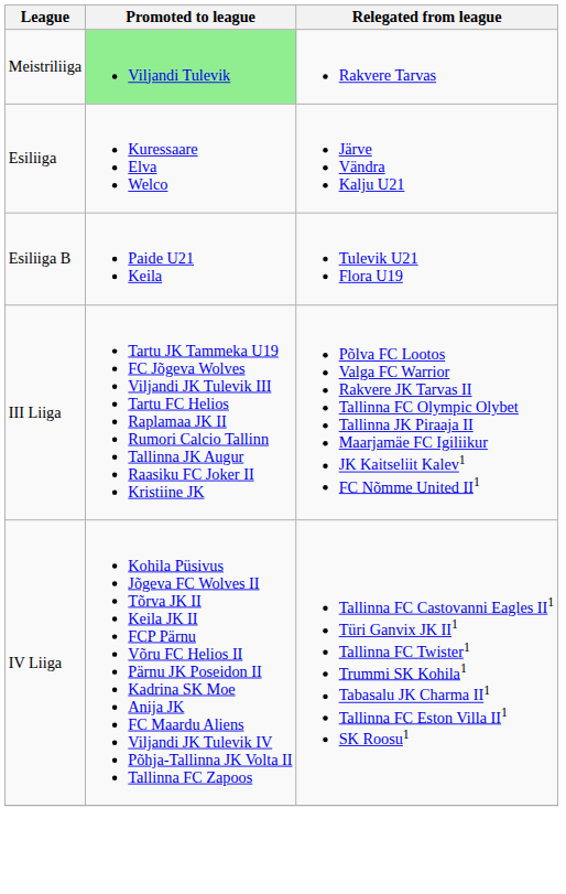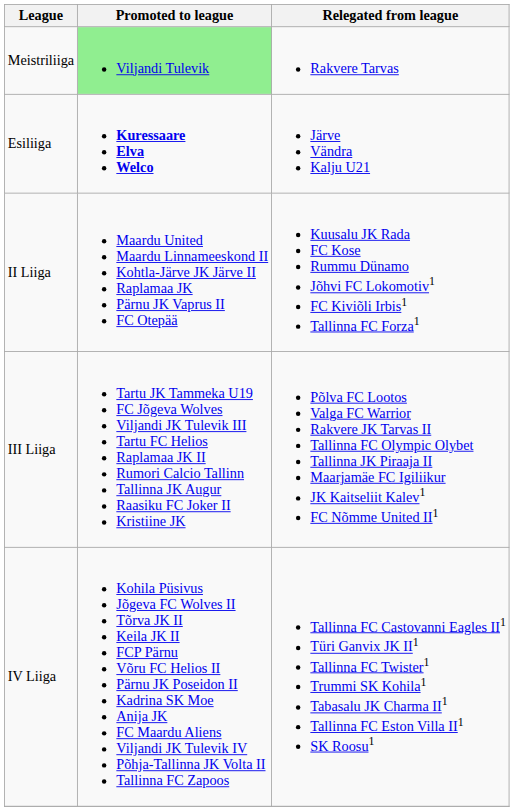 <table class="wikitable">
 <tr>
 <th>League</th>
 <th>Promoted to league</th>
 <th>Relegated from league</th>
 </tr>
 <tr>
 <td>Meistriliiga</td>
 <td style="background: lightgreen;"><br><ul><li><a href='#'>Viljandi Tulevik</a></li></ul></td>
 <td><br><ul><li><a href='#'>Rakvere Tarvas</a></li></ul></td>
 </tr>
 <tr>
 <td>Esiliiga</td>
-<td><br><ul><li><a href='#'>Kuressaare</a></li><li><a href='#'>Elva</a></li><li><a href='#'>Welco</a></li></ul></td>
+<td><strong><br><ul><li><a href='#'>Kuressaare</a></li><li><a href='#'>Elva</a></li><li><a href='#'>Welco</a></li></ul></strong></td>
 <td><br><ul><li><a href='#'>Järve</a></li><li><a href='#'>Vändra</a></li><li><a href='#'>Kalju U21</a></li></ul></td>
 </tr>
 <tr>
-<td>Esiliiga B</td>
-<td><br><ul><li><a href='#'>Paide U21</a></li><li><a href='#'>Keila</a></li></ul></td>
-<td><br><ul><li><a href='#'>Tulevik U21</a></li><li><a href='#'>Flora U19</a></li></ul></td>
+<td>II Liiga</td>
+<td><br><ul><li><a href='#'>Maardu United</a></li><li><a href='#'>Maardu Linnameeskond II</a></li><li><a href='#'>Kohtla-Järve JK Järve II</a></li><li><a href='#'>Raplamaa JK</a></li><li><a href='#'>Pärnu JK Vaprus II</a></li><li><a href='#'>FC Otepää</a></li></ul></td>
+<td><br><ul><li><a href='#'>Kuusalu JK Rada</a></li><li><a href='#'>FC Kose</a></li><li><a href='#'>Rummu Dünamo</a></li><li><a href='#'>Jõhvi FC Lokomotiv</a><sup>1</sup></li><li><a href='#'>FC Kiviõli Irbis</a><sup>1</sup></li><li><a href='#'>Tallinna FC Forza</a><sup>1</sup></li></ul></td>
 </tr>
 <tr>
 <td>III Liiga</td>
 <td><br><ul><li><a href='#'>Tartu JK Tammeka U19</a></li><li><a href='#'>FC Jõgeva Wolves</a></li><li><a href='#'>Viljandi JK Tulevik III</a></li><li><a href='#'>Tartu FC Helios</a></li><li><a href='#'>Raplamaa JK II</a></li><li><a href='#'>Rumori Calcio Tallinn</a></li><li><a href='#'>Tallinna JK Augur</a></li><li><a href='#'>Raasiku FC Joker II</a></li><li><a href='#'>Kristiine JK</a></li></ul></td>
 <td><br><ul><li><a href='#'>Põlva FC Lootos</a></li><li><a href='#'>Valga FC Warrior</a></li><li><a href='#'>Rakvere JK Tarvas II</a></li><li><a href='#'>Tallinna FC Olympic Olybet</a></li><li><a href='#'>Tallinna JK Piraaja II</a></li><li><a href='#'>Maarjamäe FC Igiliikur</a></li><li><a href='#'>JK Kaitseliit Kalev</a><sup>1</sup></li><li><a href='#'>FC Nõmme United II</a><sup>1</sup></li></ul></td>
 </tr>
 <tr>
 <td>IV Liiga</td>
 <td><br><ul><li><a href='#'>Kohila Püsivus</a></li><li><a href='#'>Jõgeva FC Wolves II</a></li><li><a href='#'>Tõrva JK II</a></li><li><a href='#'>Keila JK II</a></li><li><a href='#'>FCP Pärnu</a></li><li><a href='#'>Võru FC Helios II</a></li><li><a href='#'>Pärnu JK Poseidon II</a></li><li><a href='#'>Kadrina SK Moe</a></li><li><a href='#'>Anija JK</a></li><li><a href='#'>FC Maardu Aliens</a></li><li><a href='#'>Viljandi JK Tulevik IV</a></li><li><a href='#'>Põhja-Tallinna JK Volta II</a></li><li><a href='#'>Tallinna FC Zapoos</a></li></ul></td>
 <td><br><ul><li><a href='#'>Tallinna FC Castovanni Eagles II</a><sup>1</sup></li><li><a href='#'>Türi Ganvix JK II</a><sup>1</sup></li><li><a href='#'>Tallinna FC Twister</a><sup>1</sup></li><li><a href='#'>Trummi SK Kohila</a><sup>1</sup></li><li><a href='#'>Tabasalu JK Charma II</a><sup>1</sup></li><li><a href='#'>Tallinna FC Eston Villa II</a><sup>1</sup></li><li><a href='#'>SK Roosu</a><sup>1</sup></li></ul></td>
 </tr>
 <tr>
 </tr>
 </table>
